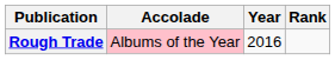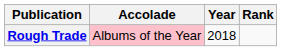 <table class="wikitable plainrowheaders">
 <tr>
 <th scope="col">Publication</th>
 <th scope="col">Accolade</th>
 <th scope="col">Year</th>
 <th scope="col">Rank</th>
 </tr>
 <tr>
 <th scope="row"><a href='#'>Rough Trade</a></th>
 <td style="background: pink;">Albums of the Year</td>
-<td>2016</td>
+<td>2018</td>
 <td></td>
 </tr>
 </table>
